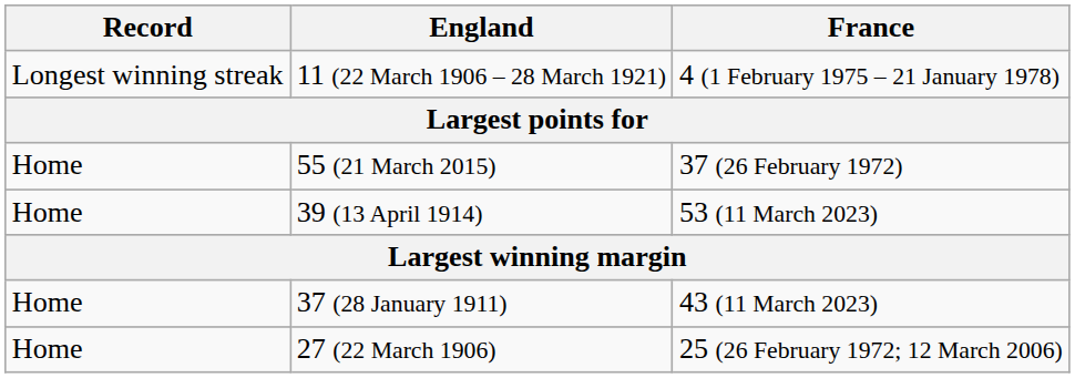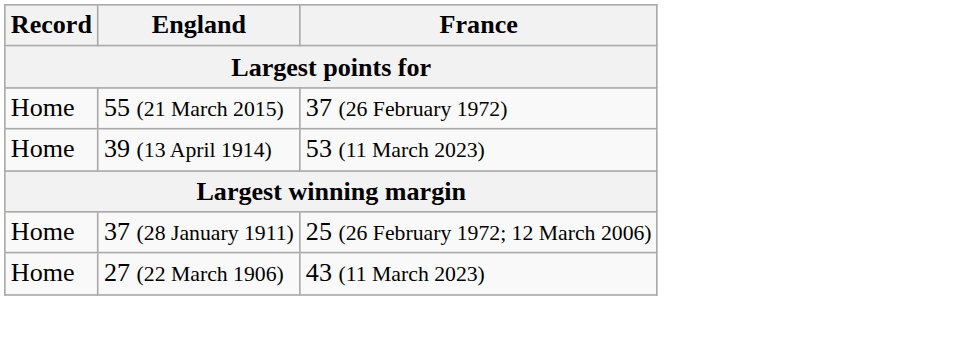 <table class="wikitable">
 <tr>
 <th>Record</th>
 <th>England</th>
 <th>France</th>
-</tr>
-<tr>
-<td>Longest winning streak</td>
-<td>11 <small>(22 March 1906 – 28 March 1921)</small></td>
-<td>4 <small>(1 February 1975 – 21 January 1978)</small></td>
 </tr>
 <tr>
 <th colspan=3 align=center>Largest points for</th>
 </tr>
 <tr>
 <td>Home</td>
 <td>55 <small>(21 March 2015)</small></td>
 <td>37 <small>(26 February 1972)</small></td>
 </tr>
 <tr>
 <td>Home</td>
 <td>39 <small>(13 April 1914)</small></td>
 <td>53 <small>(11 March 2023)</small></td>
 </tr>
 <tr>
 <th colspan=3 align=center>Largest winning margin</th>
 </tr>
 <tr>
 <td>Home</td>
 <td>37 <small>(28 January 1911)</small></td>
-<td>43 <small>(11 March 2023)</small></td>
+<td>25 <small>(26 February 1972; 12 March 2006)</small></td>
 </tr>
 <tr>
 <td>Home</td>
 <td>27 <small>(22 March 1906)</small></td>
-<td>25 <small>(26 February 1972; 12 March 2006)</small></td>
+<td>43 <small>(11 March 2023)</small></td>
 </tr>
 </table>
